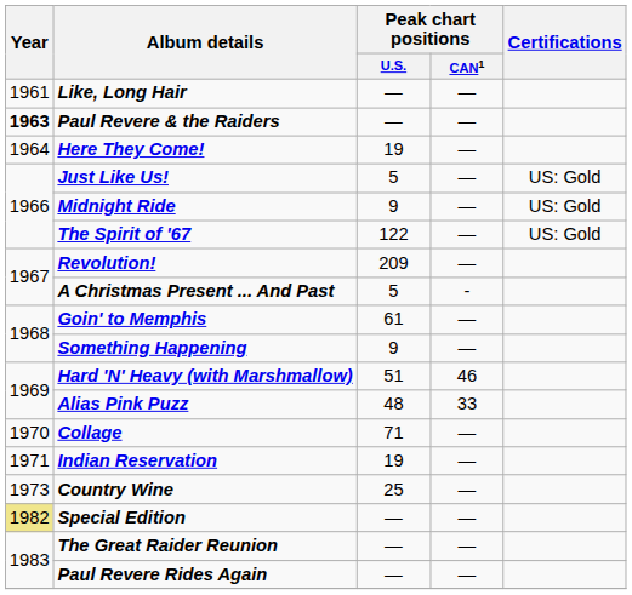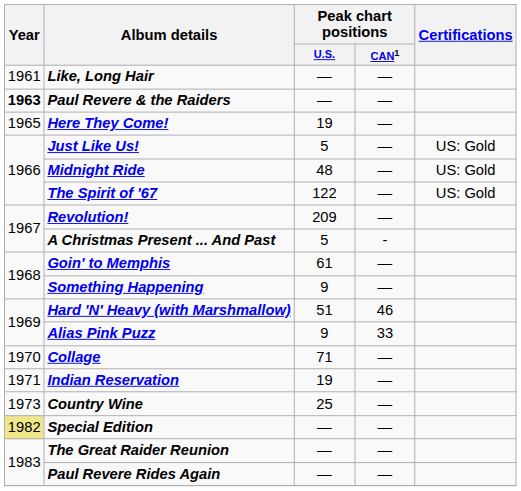 <table class="wikitable">
 <tr>
 <th rowspan="2">Year</th>
 <th rowspan="2">Album details</th>
 <th colspan="2">Peak chart positions</th>
 <th rowspan="2"><a href='#'>Certifications</a></th>
 </tr>
 <tr>
 <th style="width:5em;font-size:75%"><a href='#'>U.S.</a></th>
 <th style="width:5em;font-size:75%"><a href='#'>CAN</a><sup>1</sup></th>
 </tr>
 <tr>
 <td>1961</td>
 <td><strong><em>Like, Long Hair</em></strong><br></td>
 <td align="center">—</td>
 <td align="center">—</td>
 <td align="center"></td>
 </tr>
 <tr>
 <td><strong>1963</strong></td>
 <td><strong><em>Paul Revere & the Raiders</em></strong><br></td>
 <td align="center">—</td>
 <td align="center">—</td>
 <td align="center"></td>
 </tr>
 <tr>
-<td>1964</td>
+<td>1965</td>
 <td><strong><em><a href='#'>Here They Come!</a></em></strong><br></td>
 <td align="center">19</td>
 <td align="center">—</td>
 <td align="center"></td>
 </tr>
 <tr>
 <td rowspan="3">1966</td>
 <td><strong><em><a href='#'>Just Like Us!</a></em></strong><br></td>
 <td align="center">5</td>
 <td align="center">—</td>
 <td align="center">US: Gold</td>
 </tr>
 <tr>
 <td><strong><em><a href='#'>Midnight Ride</a></em></strong><br></td>
-<td align="center">9</td>
+<td align="center">48</td>
 <td align="center">—</td>
 <td align="center">US: Gold</td>
 </tr>
 <tr>
 <td><strong><em><a href='#'>The Spirit of '67</a></em></strong><br></td>
 <td align="center">122</td>
 <td align="center">—</td>
 <td align="center">US: Gold</td>
 </tr>
 <tr>
 <td rowspan="2">1967</td>
 <td><strong><em><a href='#'>Revolution!</a></em></strong><br></td>
 <td align="center">209</td>
 <td align="center">—</td>
 <td align="center"></td>
 </tr>
 <tr>
 <td><strong><em>A Christmas Present ... And Past</em></strong><br></td>
 <td align="center">5</td>
 <td align="center">-</td>
 </tr>
 <tr>
 <td rowspan="2">1968</td>
 <td><strong><em><a href='#'>Goin' to Memphis</a></em></strong><br></td>
 <td align="center">61</td>
 <td align="center">—</td>
 <td align="center"></td>
 </tr>
 <tr>
 <td><strong><em><a href='#'>Something Happening</a></em></strong><br></td>
 <td align="center">9</td>
 <td align="center">—</td>
 <td align="center"></td>
 </tr>
 <tr>
 <td rowspan="2">1969</td>
 <td><strong><em><a href='#'>Hard 'N' Heavy (with Marshmallow)</a></em></strong><br></td>
 <td align="center">51</td>
 <td align="center">46</td>
 <td align="center"></td>
 </tr>
 <tr>
 <td><strong><em><a href='#'>Alias Pink Puzz</a></em></strong><br></td>
-<td align="center">48</td>
+<td align="center">9</td>
 <td align="center">33</td>
 <td align="center"></td>
 </tr>
 <tr>
 <td>1970</td>
 <td><strong><em><a href='#'>Collage</a></em></strong><br></td>
 <td align="center">71</td>
 <td align="center">—</td>
 <td align="center"></td>
 </tr>
 <tr>
 <td>1971</td>
 <td><strong><em><a href='#'>Indian Reservation</a></em></strong><br></td>
 <td align="center">19</td>
 <td align="center">—</td>
 <td align="center"></td>
 </tr>
 <tr>
 <td>1973</td>
 <td><strong><em>Country Wine</em></strong><br></td>
 <td align="center">25</td>
 <td align="center">—</td>
 <td align="center"></td>
 </tr>
 <tr>
 <td style="background: khaki;">1982</td>
 <td><strong><em>Special Edition</em></strong><br></td>
 <td align="center">—</td>
 <td align="center">—</td>
 <td align="center"></td>
 </tr>
 <tr>
 <td rowspan="2">1983</td>
 <td><strong><em>The Great Raider Reunion</em></strong><br></td>
 <td align="center">—</td>
 <td align="center">—</td>
 <td align="center"></td>
 </tr>
 <tr>
 <td><strong><em>Paul Revere Rides Again</em></strong><br></td>
 <td align="center">—</td>
 <td align="center">—</td>
 <td align="center"></td>
 </tr>
 <tr |align="center" colspan="21" style="font-size: 8pt"| "—" denotes releases that did not chart in that country.>
 </tr>
 </table>
